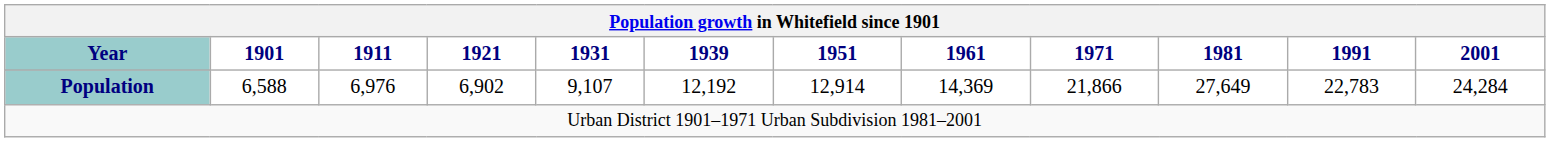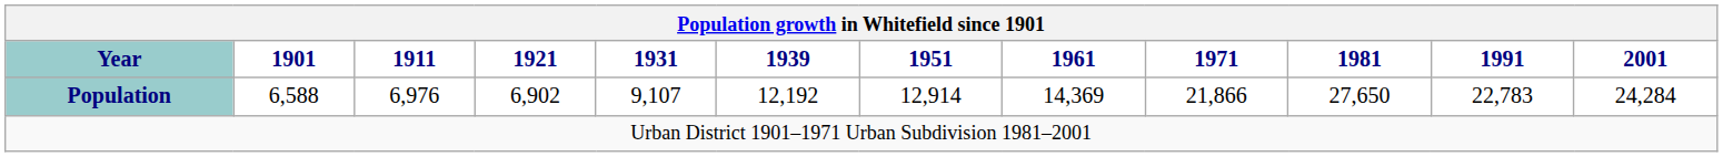 <table class="wikitable" style="font-size:90%;width:70%;border:0px;text-align:center;line-height:120%;">
 <tr>
 <th colspan="12" style="text-align:center;font-size:90%;"><a href='#'>Population growth</a> in Whitefield since 1901</th>
 </tr>
 <tr>
 <th style="background: #99CCCC; color: #000080" height="17">Year</th>
 <th style="background: #FFFFFF; color:#000080;">1901</th>
 <th style="background: #FFFFFF; color:#000080;">1911</th>
 <th style="background: #FFFFFF; color:#000080;">1921</th>
 <th style="background: #FFFFFF; color:#000080;">1931</th>
 <th style="background: #FFFFFF; color:#000080;">1939</th>
 <th style="background: #FFFFFF; color:#000080;">1951</th>
 <th style="background: #FFFFFF; color:#000080;">1961</th>
 <th style="background: #FFFFFF; color:#000080;">1971</th>
 <th style="background: #FFFFFF; color:#000080;">1981</th>
 <th style="background: #FFFFFF; color:#000080;">1991</th>
 <th style="background: #FFFFFF; color:#000080;">2001</th>
 </tr>
 <tr Align="center">
 <th style="background: #99CCCC; color: #000080" height="17">Population</th>
 <td style="background: #FFFFFF; color: black;">6,588</td>
 <td style="background: #FFFFFF; color: black;">6,976</td>
 <td style="background: #FFFFFF; color: black;">6,902</td>
 <td style="background: #FFFFFF; color: black;">9,107</td>
 <td style="background: #FFFFFF; color: black;">12,192</td>
 <td style="background: #FFFFFF; color: black;">12,914</td>
 <td style="background: #FFFFFF; color: black;">14,369</td>
 <td style="background: #FFFFFF; color: black;">21,866</td>
-<td style="background: #FFFFFF; color: black;">27,649</td>
+<td style="background: #FFFFFF; color: black;">27,650</td>
 <td style="background: #FFFFFF; color: black;">22,783</td>
 <td style="background: #FFFFFF; color: black;">24,284</td>
 </tr>
 <tr>
 <td colspan="12" style="text-align:center;font-size:90%;">Urban District 1901–1971  Urban Subdivision 1981–2001</td>
 </tr>
 </table>
